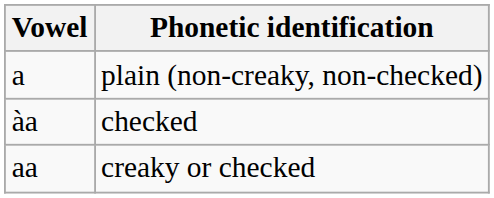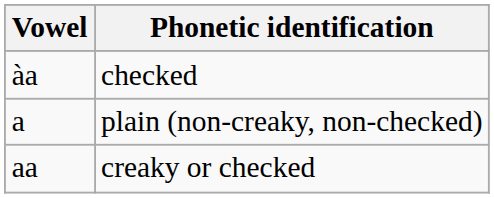 <table class="wikitable">
 <tr>
 <th>Vowel</th>
 <th>Phonetic identification</th>
 </tr>
 <tr>
+<td>àa</td>
+<td>checked</td>
+</tr>
+<tr>
 <td>a</td>
 <td>plain (non-creaky, non-checked)</td>
-</tr>
-<tr>
-<td>àa</td>
-<td>checked</td>
 </tr>
 <tr>
 <td>aa</td>
 <td>creaky or checked</td>
 </tr>
 </table>
